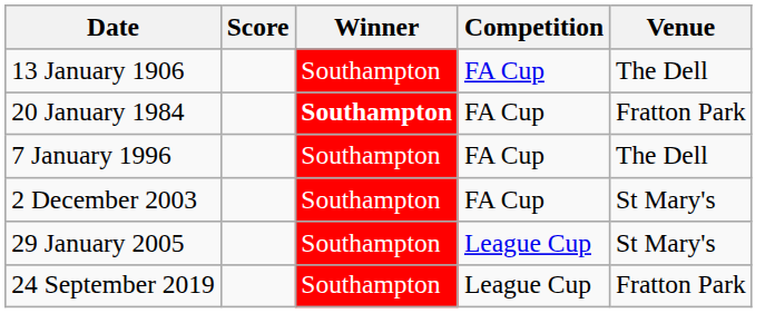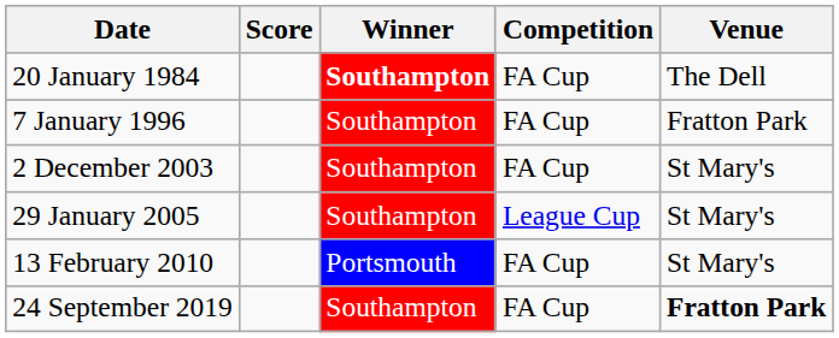 <table class="wikitable" style="font-size:90%">
 <tr>
 <th>Date</th>
 <th>Score</th>
 <th>Winner</th>
 <th>Competition</th>
 <th>Venue</th>
 </tr>
 <tr>
-<td>13 January 1906</td>
-<td></td>
-<td style="background:red;color:white">Southampton</td>
-<td><a href='#'>FA Cup</a></td>
-<td>The Dell</td>
-</tr>
-<tr>
 <td>20 January 1984</td>
 <td></td>
 <td style="background:red;color:white"><strong>Southampton</strong></td>
 <td>FA Cup</td>
-<td>Fratton Park</td>
+<td>The Dell</td>
 </tr>
 <tr>
 <td>7 January 1996</td>
 <td></td>
 <td style="background:red;color:white">Southampton</td>
 <td>FA Cup</td>
-<td>The Dell</td>
+<td>Fratton Park</td>
 </tr>
 <tr>
 <td>2 December 2003</td>
 <td></td>
 <td style="background:red;color:white">Southampton</td>
 <td>FA Cup</td>
 <td>St Mary's</td>
 </tr>
 <tr>
 <td>29 January 2005</td>
 <td></td>
 <td style="background:red;color:white">Southampton</td>
 <td><a href='#'>League Cup</a></td>
 <td>St Mary's</td>
 </tr>
 <tr>
+<td>13 February 2010</td>
+<td></td>
+<td style="background:blue; color:white">Portsmouth</td>
+<td>FA Cup</td>
+<td>St Mary's</td>
+</tr>
+<tr>
 <td>24 September 2019</td>
 <td></td>
 <td style="background:red;color:white">Southampton</td>
-<td>League Cup</td>
-<td>Fratton Park</td>
+<td>FA Cup</td>
+<td><strong>Fratton Park</strong></td>
 </tr>
 </table>
